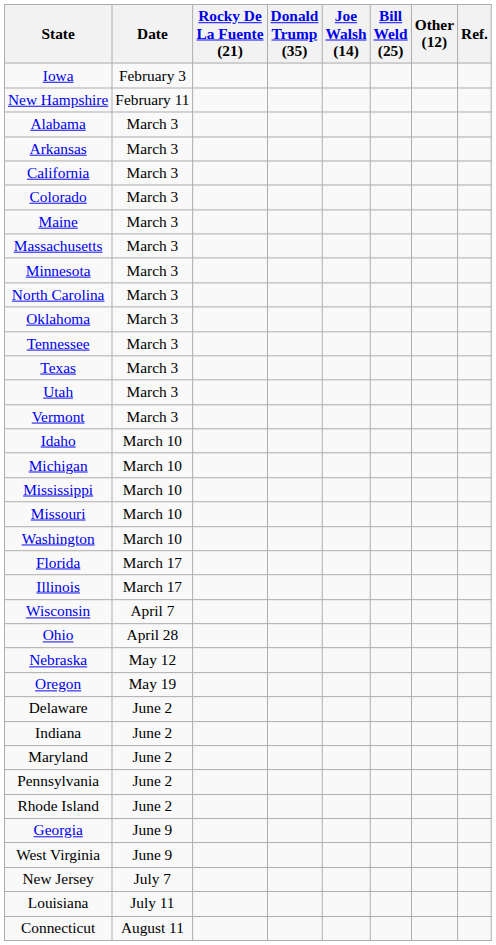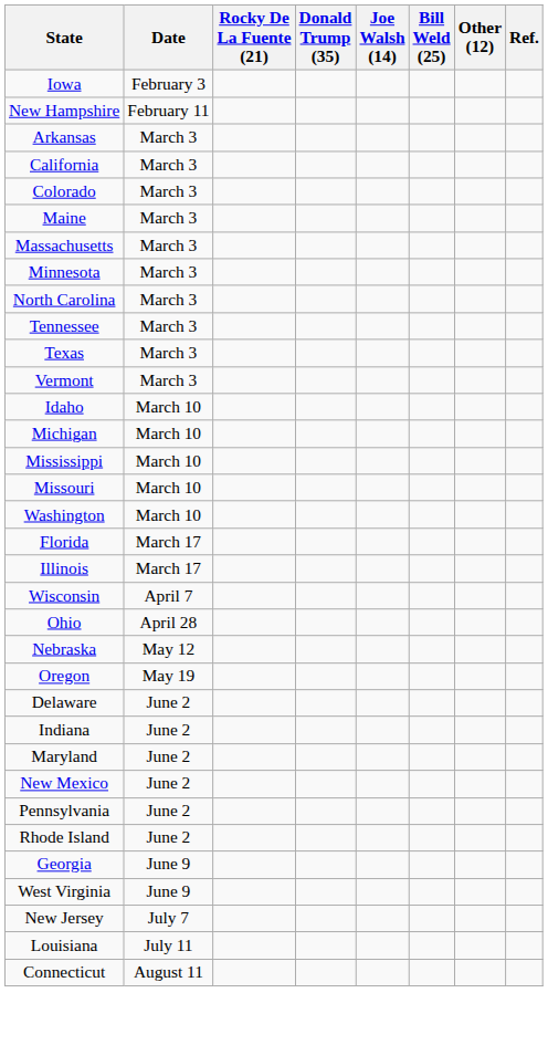 <table class="wikitable sortable" style="text-align:center;">
 <tr>
 <th>State</th>
 <th>Date</th>
 <th><a href='#'>Rocky De<br>La Fuente</a><br><strong>(21)</strong></th>
 <th><a href='#'>Donald<br>Trump</a><br><strong>(35)</strong></th>
 <th><a href='#'>Joe<br> Walsh</a><br><strong>(14)</strong></th>
 <th><a href='#'>Bill<br>Weld</a><br><strong>(25)</strong></th>
 <th>Other<br><strong>(12)</strong></th>
 <th>Ref.</th>
 </tr>
 <tr>
 <td><a href='#'>Iowa</a></td>
 <td>February 3</td>
 <td></td>
 <td></td>
 <td></td>
 <td></td>
 <td></td>
 <td></td>
 </tr>
 <tr>
 <td><a href='#'>New Hampshire</a></td>
 <td>February 11</td>
 <td></td>
 <td></td>
 <td></td>
 <td></td>
 <td></td>
-<td></td>
-</tr>
-<tr>
-<td><a href='#'>Alabama</a></td>
-<td>March 3</td>
-<td> </td>
-<td> </td>
-<td> </td>
-<td> </td>
-<td> </td>
 <td></td>
 </tr>
 <tr>
 <td><a href='#'>Arkansas</a></td>
 <td>March 3</td>
 <td></td>
 <td> </td>
 <td></td>
 <td></td>
 <td></td>
 <td></td>
 </tr>
 <tr>
 <td><a href='#'>California</a></td>
 <td>March 3</td>
 <td> </td>
 <td> </td>
 <td> </td>
 <td> </td>
 <td></td>
 <td></td>
 </tr>
 <tr>
 <td><a href='#'>Colorado</a></td>
 <td>March 3</td>
 <td></td>
 <td> </td>
 <td></td>
 <td></td>
 <td></td>
 <td></td>
 </tr>
 <tr>
 <td><a href='#'>Maine</a></td>
 <td>March 3</td>
 <td> </td>
 <td> </td>
 <td></td>
 <td> </td>
 <td> </td>
 <td></td>
 </tr>
 <tr>
 <td><a href='#'>Massachusetts</a></td>
 <td>March 3</td>
 <td> </td>
 <td> </td>
 <td></td>
 <td> </td>
 <td> </td>
 <td></td>
 </tr>
 <tr>
 <td><a href='#'>Minnesota</a></td>
 <td>March 3</td>
 <td> </td>
 <td> </td>
 <td></td>
 <td> </td>
 <td> </td>
 <td></td>
 </tr>
 <tr>
 <td><a href='#'>North Carolina</a></td>
 <td>March 3</td>
 <td> </td>
 <td> </td>
 <td> </td>
 <td> </td>
 <td> </td>
 <td></td>
 </tr>
 <tr>
-<td><a href='#'>Oklahoma</a></td>
-<td>March 3</td>
-<td> </td>
-<td> </td>
-<td></td>
-<td> </td>
-<td></td>
-<td></td>
-</tr>
-<tr>
 <td><a href='#'>Tennessee</a></td>
 <td>March 3</td>
 <td> </td>
 <td> </td>
 <td> </td>
 <td> </td>
 <td></td>
 <td></td>
 </tr>
 <tr>
 <td><a href='#'>Texas</a></td>
 <td>March 3</td>
 <td> </td>
 <td></td>
-<td></td>
-<td></td>
-<td></td>
-<td></td>
-</tr>
-<tr>
-<td><a href='#'>Utah</a></td>
-<td>March 3</td>
-<td></td>
-<td> </td>
 <td></td>
 <td></td>
 <td></td>
 <td></td>
 </tr>
 <tr>
 <td><a href='#'>Vermont</a></td>
 <td>March 3</td>
 <td> </td>
 <td> </td>
 <td> </td>
 <td> </td>
 <td> </td>
 <td></td>
 </tr>
 <tr>
 <td><a href='#'>Idaho</a></td>
 <td>March 10</td>
 <td> </td>
 <td> </td>
 <td> </td>
 <td> </td>
 <td></td>
 <td></td>
 </tr>
 <tr>
 <td><a href='#'>Michigan</a></td>
 <td>March 10</td>
 <td> </td>
 <td> </td>
 <td> </td>
 <td> </td>
 <td></td>
 <td></td>
 </tr>
 <tr>
 <td><a href='#'>Mississippi</a></td>
 <td>March 10</td>
 <td> </td>
 <td> </td>
 <td> </td>
 <td> </td>
 <td> </td>
 <td></td>
 </tr>
 <tr>
 <td><a href='#'>Missouri</a></td>
 <td>March 10</td>
 <td></td>
 <td> </td>
 <td> </td>
 <td> </td>
 <td></td>
 <td></td>
 </tr>
 <tr>
 <td><a href='#'>Washington</a></td>
 <td>March 10</td>
 <td></td>
 <td></td>
 <td></td>
 <td></td>
 <td></td>
 <td></td>
 </tr>
 <tr>
 <td><a href='#'>Florida</a></td>
 <td>March 17</td>
 <td></td>
 <td></td>
 <td></td>
 <td></td>
 <td></td>
 <td></td>
 </tr>
 <tr>
 <td><a href='#'>Illinois</a></td>
 <td>March 17</td>
 <td></td>
 <td></td>
 <td></td>
 <td></td>
 <td></td>
 <td></td>
 </tr>
 <tr>
 <td><a href='#'>Wisconsin</a></td>
 <td>April 7</td>
 <td></td>
 <td></td>
 <td></td>
 <td></td>
 <td></td>
 <td></td>
 </tr>
 <tr>
 <td><a href='#'>Ohio</a></td>
 <td>April 28</td>
 <td> </td>
 <td></td>
 <td></td>
 <td></td>
 <td></td>
 <td></td>
 </tr>
 <tr>
 <td><a href='#'>Nebraska</a></td>
 <td>May 12</td>
 <td></td>
 <td></td>
 <td></td>
 <td></td>
 <td></td>
 <td></td>
 </tr>
 <tr>
 <td><a href='#'>Oregon</a></td>
 <td>May 19</td>
 <td> </td>
 <td></td>
 <td></td>
 <td></td>
 <td></td>
 <td></td>
 </tr>
 <tr>
 <td>Delaware</td>
 <td>June 2</td>
 <td></td>
 <td> </td>
 <td></td>
 <td></td>
 <td></td>
 <td></td>
 </tr>
 <tr>
 <td>Indiana</td>
 <td>June 2</td>
 <td></td>
 <td></td>
 <td></td>
 <td></td>
 <td></td>
 <td></td>
 </tr>
 <tr>
 <td>Maryland</td>
 <td>June 2</td>
 <td></td>
 <td></td>
 <td></td>
 <td></td>
 <td></td>
 <td></td>
 </tr>
 <tr>
+<td><a href='#'>New Mexico</a></td>
+<td>June 2</td>
+<td></td>
+<td></td>
+<td></td>
+<td></td>
+<td></td>
+<td></td>
+</tr>
+<tr>
 <td>Pennsylvania</td>
 <td>June 2</td>
 <td></td>
 <td> </td>
 <td></td>
 <td></td>
 <td></td>
 <td></td>
 </tr>
 <tr>
 <td>Rhode Island</td>
 <td>June 2</td>
 <td></td>
 <td></td>
 <td></td>
 <td></td>
 <td></td>
 <td></td>
 </tr>
 <tr>
 <td><a href='#'>Georgia</a></td>
 <td>June 9</td>
 <td> </td>
 <td> </td>
 <td></td>
 <td></td>
 <td></td>
 <td></td>
 </tr>
 <tr>
 <td>West Virginia</td>
 <td>June 9</td>
 <td></td>
 <td></td>
 <td></td>
 <td></td>
 <td></td>
 <td></td>
 </tr>
 <tr>
 <td>New Jersey</td>
 <td>July 7</td>
 <td></td>
 <td></td>
 <td></td>
 <td></td>
 <td></td>
 <td></td>
 </tr>
 <tr>
 <td>Louisiana</td>
 <td>July 11</td>
 <td></td>
 <td></td>
 <td></td>
 <td></td>
 <td></td>
 <td></td>
 </tr>
 <tr>
 <td>Connecticut</td>
 <td>August 11</td>
 <td></td>
 <td> </td>
 <td></td>
 <td></td>
 <td></td>
 <td></td>
 </tr>
 </table>
